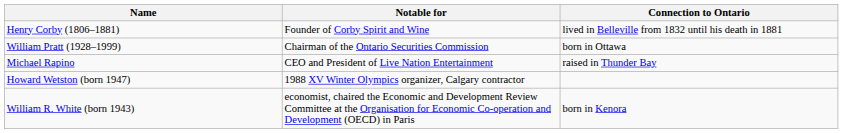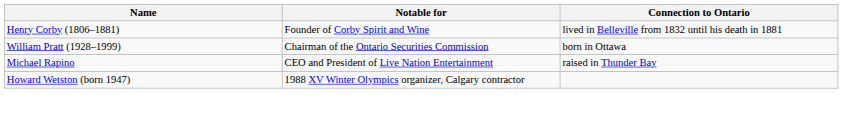 <table class="wikitable" width=100%>
 <tr>
 <th width=33%>Name</th>
 <th width=33%>Notable for</th>
 <th width=33%>Connection to Ontario</th>
 </tr>
 <tr>
 <td><a href='#'>Henry Corby</a> (1806–1881)</td>
 <td>Founder of <a href='#'>Corby Spirit and Wine</a></td>
 <td>lived in <a href='#'>Belleville</a> from 1832 until his death in 1881</td>
 </tr>
 <tr>
 <td><a href='#'>William Pratt</a> (1928–1999)</td>
 <td>Chairman of the <a href='#'>Ontario Securities Commission</a></td>
 <td>born in Ottawa</td>
 </tr>
 <tr>
 <td><a href='#'>Michael Rapino</a></td>
 <td>CEO and President of <a href='#'>Live Nation Entertainment</a></td>
 <td>raised in <a href='#'>Thunder Bay</a></td>
 </tr>
 <tr>
 <td><a href='#'>Howard Wetston</a> (born 1947)</td>
 <td>1988 <a href='#'>XV Winter Olympics</a> organizer, Calgary contractor</td>
 <td></td>
 </tr>
-<tr>
-<td><a href='#'>William R. White</a> (born 1943)</td>
-<td>economist, chaired the Economic and Development Review Committee at the <a href='#'>Organisation for Economic Co-operation and Development</a> (OECD) in Paris</td>
-<td>born in <a href='#'>Kenora</a></td>
-</tr>
 </table>
